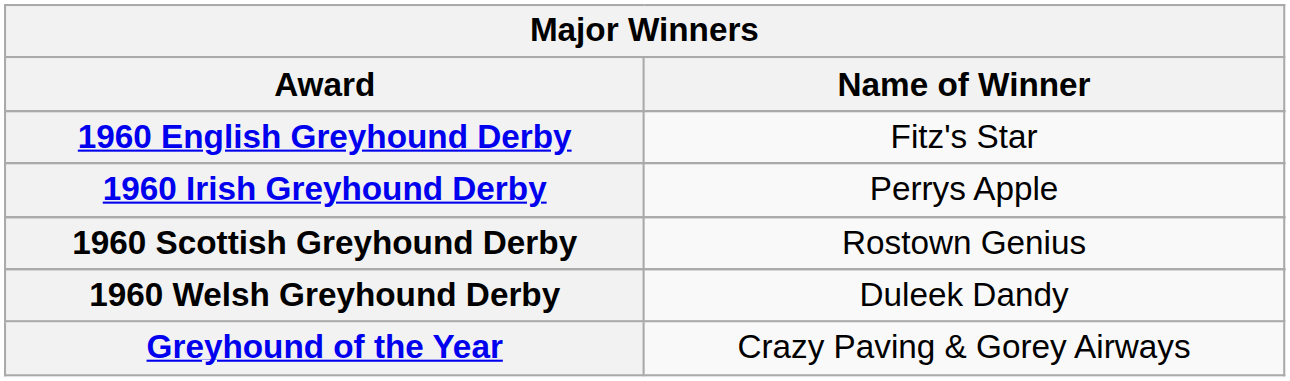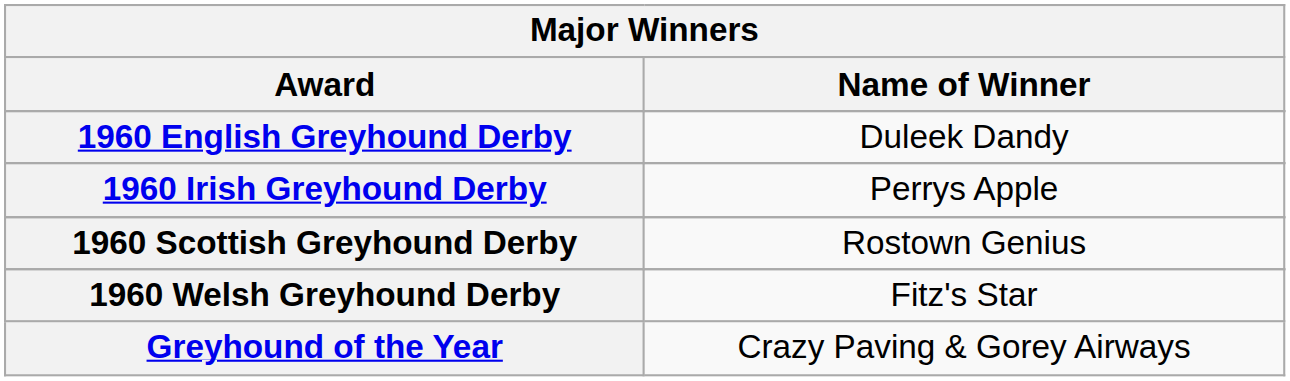 <table class="wikitable">
 <tr>
 <th colspan="2">Major Winners</th>
 </tr>
 <tr>
 <th width=300>Award</th>
 <th width=300>Name of Winner</th>
 </tr>
 <tr>
 </tr>
 <tr align=center>
 <th><a href='#'>1960 English Greyhound Derby</a></th>
-<td>Fitz's Star </td>
+<td>Duleek Dandy </td>
 </tr>
 <tr>
 </tr>
 <tr align=center>
 <th><a href='#'>1960 Irish Greyhound Derby</a></th>
 <td>Perrys Apple </td>
 </tr>
 <tr>
 </tr>
 <tr align=center>
 <th>1960 Scottish Greyhound Derby</th>
 <td>Rostown Genius </td>
 </tr>
 <tr>
 </tr>
 <tr align=center>
 <th>1960 Welsh Greyhound Derby</th>
-<td>Duleek Dandy </td>
+<td>Fitz's Star </td>
 </tr>
 <tr align=center>
 <th><a href='#'>Greyhound of the Year</a></th>
 <td>Crazy Paving & Gorey Airways</td>
 </tr>
 </table>
